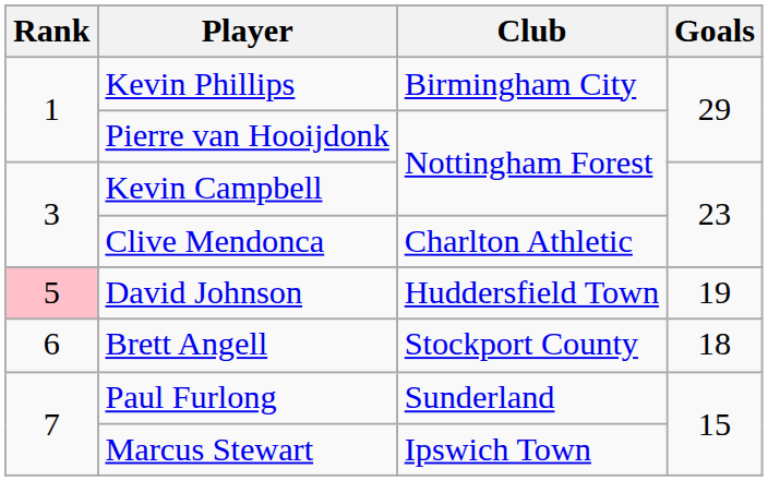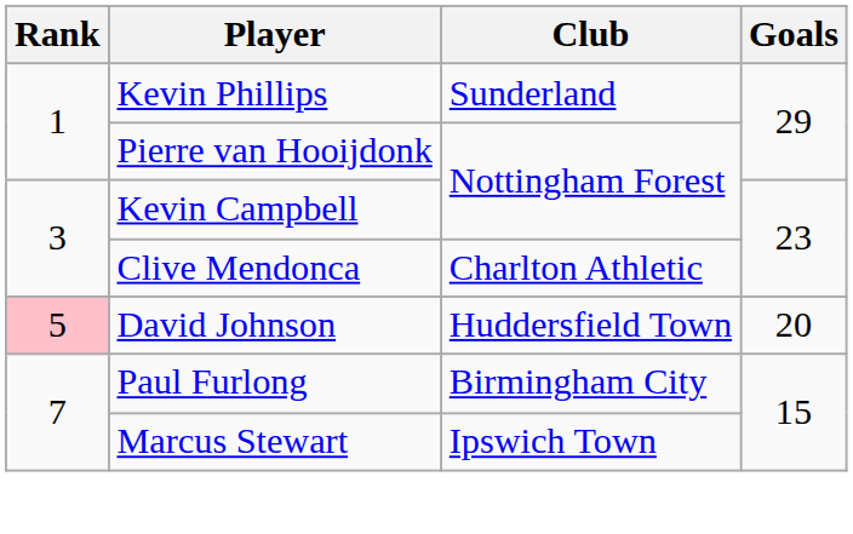 <table class="wikitable" style="text-align:center">
 <tr>
 <th>Rank</th>
 <th>Player</th>
 <th>Club</th>
 <th>Goals</th>
 </tr>
 <tr>
 <td rowspan="2" style="text-align:center;">1</td>
 <td align="left"> <a href='#'>Kevin Phillips</a></td>
-<td align="left"><a href='#'>Birmingham City</a></td>
+<td align="left"><a href='#'>Sunderland</a></td>
 <td rowspan="2">29</td>
 </tr>
 <tr>
 <td align="left"> <a href='#'>Pierre van Hooijdonk</a></td>
 <td rowspan="2" align="left"><a href='#'>Nottingham Forest</a></td>
 </tr>
 <tr>
 <td rowspan="2" style="text-align:center;">3</td>
 <td align="left"> <a href='#'>Kevin Campbell</a></td>
 <td rowspan="2">23</td>
 </tr>
 <tr>
 <td align="left"> <a href='#'>Clive Mendonca</a></td>
 <td align="left"><a href='#'>Charlton Athletic</a></td>
 </tr>
 <tr>
 <td style="background: pink;">5</td>
 <td align="left"> <a href='#'>David Johnson</a></td>
 <td align="left"><a href='#'>Huddersfield Town</a></td>
-<td>19</td>
-</tr>
-<tr>
-<td>6</td>
-<td align="left"> <a href='#'>Brett Angell</a></td>
-<td align="left"><a href='#'>Stockport County</a></td>
-<td>18</td>
+<td>20</td>
 </tr>
 <tr>
 <td rowspan="2" style="text-align:center;">7</td>
 <td align="left"> <a href='#'>Paul Furlong</a></td>
-<td align="left"><a href='#'>Sunderland</a></td>
+<td align="left"><a href='#'>Birmingham City</a></td>
 <td rowspan="2">15</td>
 </tr>
 <tr>
 <td align="left"> <a href='#'>Marcus Stewart</a></td>
 <td align="left"><a href='#'>Ipswich Town</a></td>
 </tr>
 </table>
